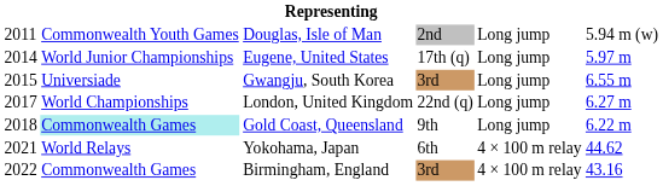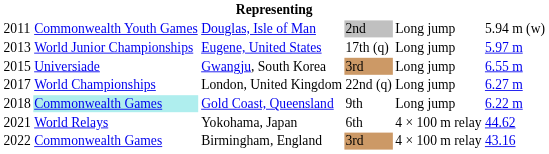 <table>
 <tr>
 <th colspan="6">Representing </th>
 </tr>
 <tr>
 <td>2011</td>
 <td><a href='#'>Commonwealth Youth Games</a></td>
 <td><a href='#'>Douglas, Isle of Man</a></td>
 <td bgcolor=silver>2nd</td>
 <td>Long jump</td>
 <td>5.94 m (w)</td>
 </tr>
 <tr>
-<td>2014</td>
+<td>2013</td>
 <td><a href='#'>World Junior Championships</a></td>
 <td><a href='#'>Eugene, United States</a></td>
 <td>17th (q)</td>
 <td>Long jump</td>
 <td><a href='#'>5.97 m</a></td>
 </tr>
 <tr>
 <td>2015</td>
 <td><a href='#'>Universiade</a></td>
 <td><a href='#'>Gwangju</a>, South Korea</td>
 <td bgcolor=cc9966>3rd</td>
 <td>Long jump</td>
 <td><a href='#'>6.55 m</a></td>
 </tr>
 <tr>
 <td>2017</td>
 <td><a href='#'>World Championships</a></td>
 <td>London, United Kingdom</td>
 <td>22nd (q)</td>
 <td>Long jump</td>
 <td><a href='#'>6.27 m</a></td>
 </tr>
 <tr>
 <td>2018</td>
 <td style="background: paleturquoise;"><a href='#'>Commonwealth Games</a></td>
 <td><a href='#'>Gold Coast, Queensland</a></td>
 <td>9th</td>
 <td>Long jump</td>
 <td><a href='#'>6.22 m</a></td>
 </tr>
 <tr>
 <td>2021</td>
 <td><a href='#'>World Relays</a></td>
 <td>Yokohama, Japan</td>
 <td>6th</td>
 <td>4 × 100 m relay</td>
 <td><a href='#'>44.62</a></td>
 </tr>
 <tr>
 <td>2022</td>
 <td><a href='#'>Commonwealth Games</a></td>
 <td>Birmingham, England</td>
 <td bgcolor=cc9966>3rd</td>
 <td>4 × 100 m relay</td>
 <td><a href='#'>43.16</a></td>
 </tr>
 </table>
